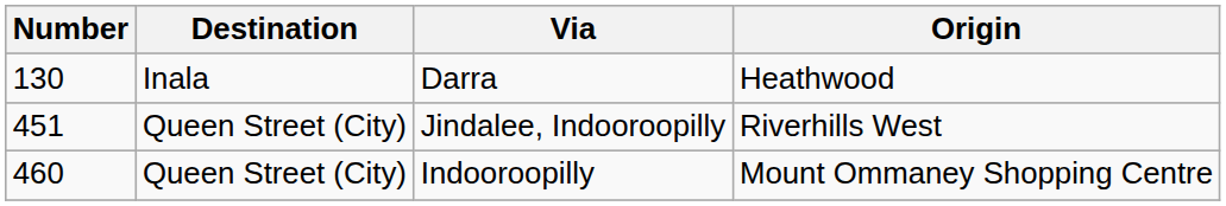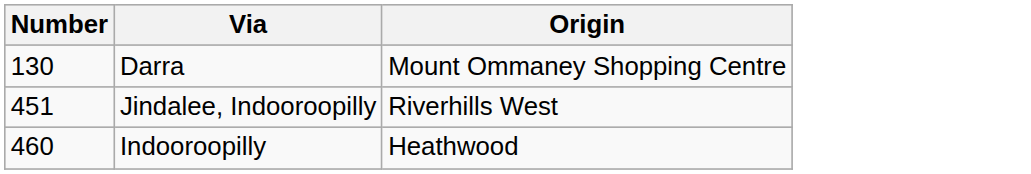 <table class="wikitable">
 <tr>
 <th>Number</th>
-<th>Destination</th>
 <th>Via</th>
 <th>Origin</th>
 </tr>
 <tr>
 <td>130</td>
-<td>Inala</td>
 <td>Darra</td>
-<td>Heathwood</td>
+<td>Mount Ommaney Shopping Centre</td>
 </tr>
 <tr>
 <td>451</td>
-<td>Queen Street (City)</td>
 <td>Jindalee, Indooroopilly</td>
 <td>Riverhills West</td>
 </tr>
 <tr>
 <td>460</td>
-<td>Queen Street (City)</td>
 <td>Indooroopilly</td>
-<td>Mount Ommaney Shopping Centre</td>
+<td>Heathwood</td>
 </tr>
 </table>
